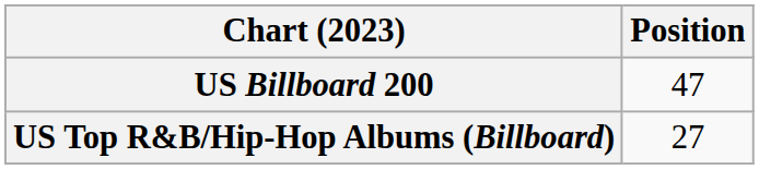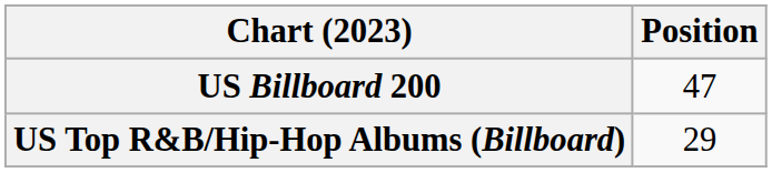 <table class="wikitable sortable plainrowheaders" style="text-align:center">
 <tr>
 <th scope="col">Chart (2023)</th>
 <th scope="col">Position</th>
 </tr>
 <tr>
 <th scope="row">US <em>Billboard</em> 200</th>
 <td>47</td>
 </tr>
 <tr>
 <th scope="row">US Top R&B/Hip-Hop Albums (<em>Billboard</em>)</th>
-<td>27</td>
+<td>29</td>
 </tr>
 </table>
